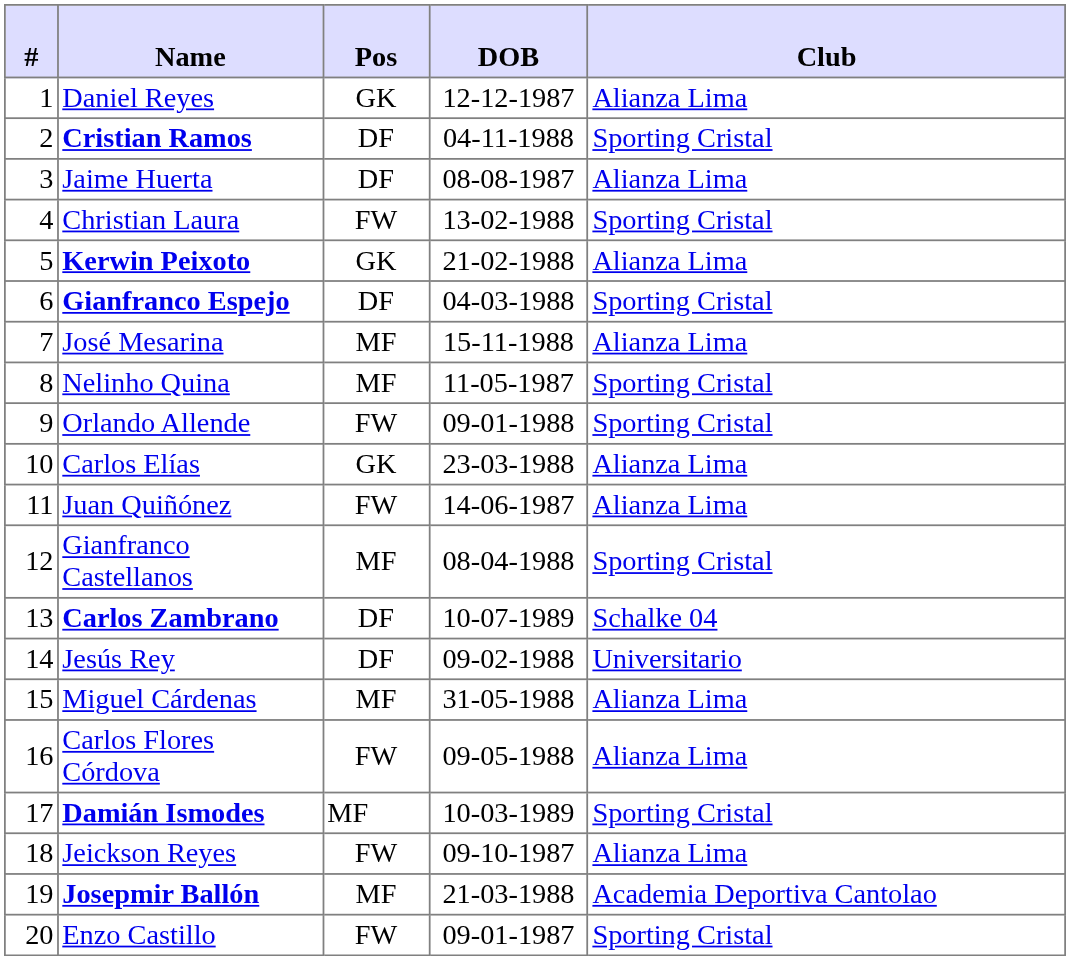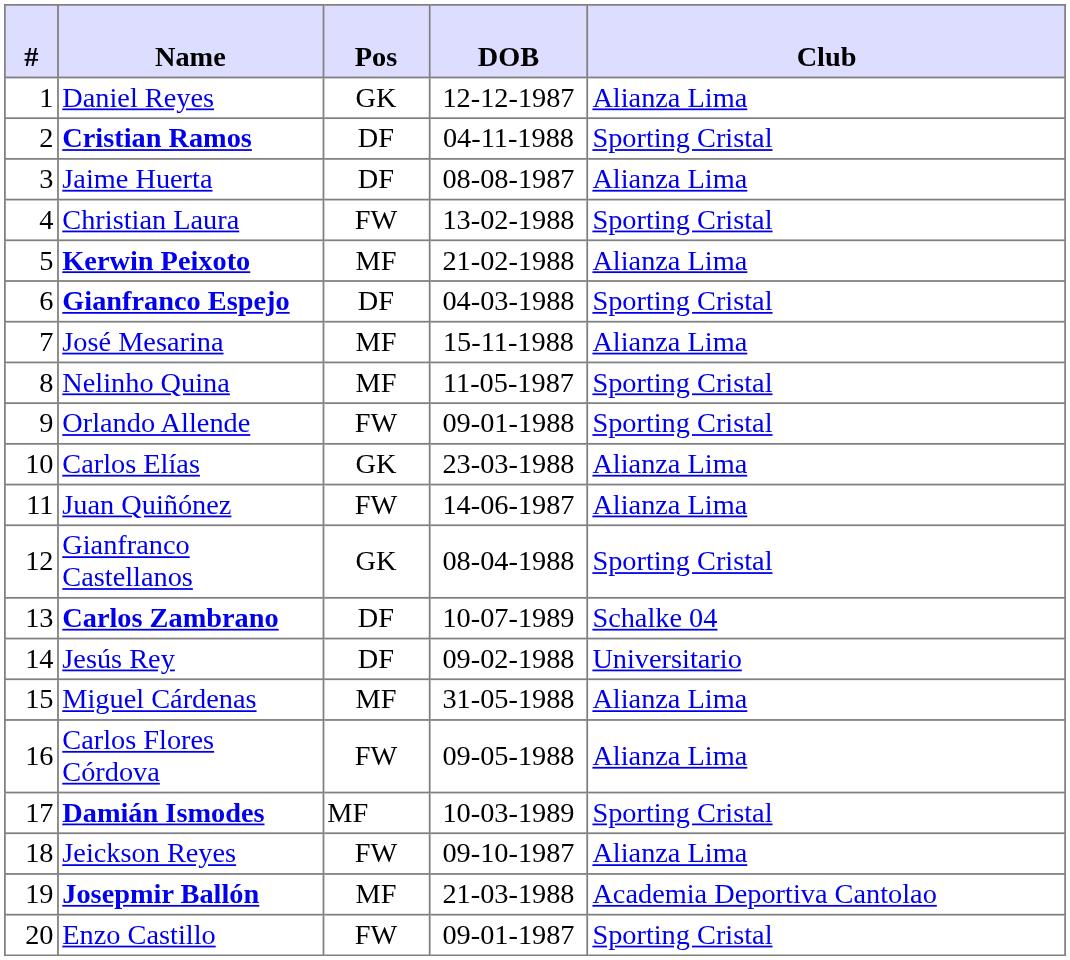 <table style=border-collapse:collapse border=1 cellspacing=0 cellpadding=2 width=600>
 <tr>
 <th bgcolor="#DDDDFF" width="5%"><br> # </th>
 <th bgcolor="#DDDDFF" width="25%"><br>Name</th>
 <th bgcolor="#DDDDFF" width="10%"><br>Pos</th>
 <th bgcolor="#DDDDFF" width="15%"><br>DOB</th>
 <th bgcolor="#DDDDFF" width="45%"><br>Club</th>
 </tr>
 <tr>
 <td align=right>1</td>
 <td><a href='#'>Daniel Reyes</a></td>
 <td align=center>GK</td>
 <td align=center>12-12-1987</td>
 <td><a href='#'>Alianza Lima</a> </td>
 </tr>
 <tr>
 <td align=right>2</td>
 <td><strong><a href='#'>Cristian Ramos</a></strong></td>
 <td align=center>DF</td>
 <td align=center>04-11-1988</td>
 <td><a href='#'>Sporting Cristal</a> </td>
 </tr>
 <tr>
 <td align=right>3</td>
 <td><a href='#'>Jaime Huerta</a></td>
 <td align=center>DF</td>
 <td align=center>08-08-1987</td>
 <td><a href='#'>Alianza Lima</a> </td>
 </tr>
 <tr>
 <td align=right>4</td>
 <td><a href='#'>Christian Laura</a></td>
 <td align=center>FW</td>
 <td align=center>13-02-1988</td>
 <td><a href='#'>Sporting Cristal</a> </td>
 </tr>
 <tr>
 <td align=right>5</td>
 <td><strong><a href='#'>Kerwin Peixoto</a></strong></td>
-<td align=center>GK</td>
+<td align=center>MF</td>
 <td align=center>21-02-1988</td>
 <td><a href='#'>Alianza Lima</a> </td>
 </tr>
 <tr>
 <td align=right>6</td>
 <td><strong><a href='#'>Gianfranco Espejo</a></strong></td>
 <td align=center>DF</td>
 <td align=center>04-03-1988</td>
 <td><a href='#'>Sporting Cristal</a> </td>
 </tr>
 <tr>
 <td align=right>7</td>
 <td><a href='#'>José Mesarina</a></td>
 <td align=center>MF</td>
 <td align=center>15-11-1988</td>
 <td><a href='#'>Alianza Lima</a> </td>
 </tr>
 <tr>
 <td align=right>8</td>
 <td><a href='#'>Nelinho Quina</a></td>
 <td align=center>MF</td>
 <td align=center>11-05-1987</td>
 <td><a href='#'>Sporting Cristal</a> </td>
 </tr>
 <tr>
 <td align=right>9</td>
 <td><a href='#'>Orlando Allende</a></td>
 <td align=center>FW</td>
 <td align=center>09-01-1988</td>
 <td><a href='#'>Sporting Cristal</a> </td>
 </tr>
 <tr>
 <td align=right>10</td>
 <td><a href='#'>Carlos Elías</a></td>
 <td align=center>GK</td>
 <td align=center>23-03-1988</td>
 <td><a href='#'>Alianza Lima</a> </td>
 </tr>
 <tr>
 <td align=right>11</td>
 <td><a href='#'>Juan Quiñónez</a></td>
 <td align=center>FW</td>
 <td align=center>14-06-1987</td>
 <td><a href='#'>Alianza Lima</a> </td>
 </tr>
 <tr>
 <td align=right>12</td>
 <td><a href='#'>Gianfranco Castellanos</a></td>
-<td align=center>MF</td>
+<td align=center>GK</td>
 <td align=center>08-04-1988</td>
 <td><a href='#'>Sporting Cristal</a> </td>
 </tr>
 <tr>
 <td align=right>13</td>
 <td><strong><a href='#'>Carlos Zambrano</a></strong></td>
 <td align=center>DF</td>
 <td align=center>10-07-1989</td>
 <td><a href='#'>Schalke 04</a> </td>
 </tr>
 <tr>
 <td align=right>14</td>
 <td><a href='#'>Jesús Rey</a></td>
 <td align=center>DF</td>
 <td align=center>09-02-1988</td>
 <td><a href='#'>Universitario</a> </td>
 </tr>
 <tr>
 <td align=right>15</td>
 <td><a href='#'>Miguel Cárdenas</a></td>
 <td align=center>MF</td>
 <td align=center>31-05-1988</td>
 <td><a href='#'>Alianza Lima</a> </td>
 </tr>
 <tr>
 <td align=right>16</td>
 <td><a href='#'>Carlos Flores Córdova</a></td>
 <td align=center>FW</td>
 <td align=center>09-05-1988</td>
 <td><a href='#'>Alianza Lima</a> </td>
 </tr>
 <tr>
 <td align=right>17</td>
 <td><strong><a href='#'>Damián Ismodes</a></strong></td>
 <td a>MF</td>
 <td align=center>10-03-1989</td>
 <td><a href='#'>Sporting Cristal</a> </td>
 </tr>
 <tr>
 <td align=right>18</td>
 <td><a href='#'>Jeickson Reyes</a></td>
 <td align=center>FW</td>
 <td align=center>09-10-1987</td>
 <td><a href='#'>Alianza Lima</a> </td>
 </tr>
 <tr>
 <td align=right>19</td>
 <td><strong><a href='#'>Josepmir Ballón</a></strong></td>
 <td align=center>MF</td>
 <td align=center>21-03-1988</td>
 <td><a href='#'>Academia Deportiva Cantolao</a> </td>
 </tr>
 <tr>
 <td align=right>20</td>
 <td><a href='#'>Enzo Castillo</a></td>
 <td align=center>FW</td>
 <td align=center>09-01-1987</td>
 <td><a href='#'>Sporting Cristal</a> </td>
 </tr>
 </table>
